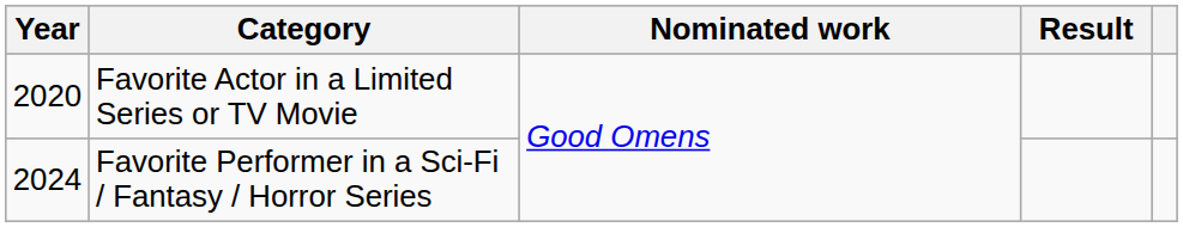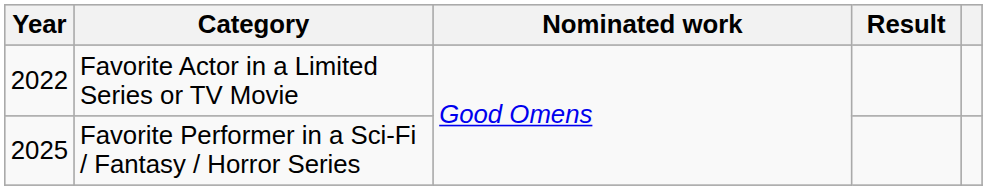 <table class="wikitable">
 <tr>
 <th scope="col" style="width:1em;">Year</th>
 <th scope="col" style="width:29em;">Category</th>
 <th scope="col" style="width:34em;">Nominated work</th>
 <th scope="col" style="width:5em;">Result</th>
 <th scope="col" style="width:1em;"></th>
 </tr>
 <tr>
-<td>2020</td>
+<td>2022</td>
 <td>Favorite Actor in a Limited Series or TV Movie</td>
 <td rowspan="2"><em><a href='#'>Good Omens</a></em></td>
 <td></td>
 <td></td>
 </tr>
 <tr>
-<td>2024</td>
+<td>2025</td>
 <td>Favorite Performer in a Sci-Fi / Fantasy / Horror Series</td>
 <td></td>
 <td></td>
 </tr>
 </table>
